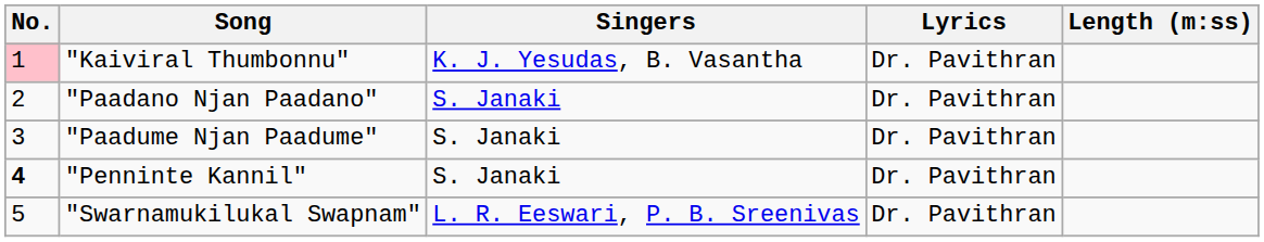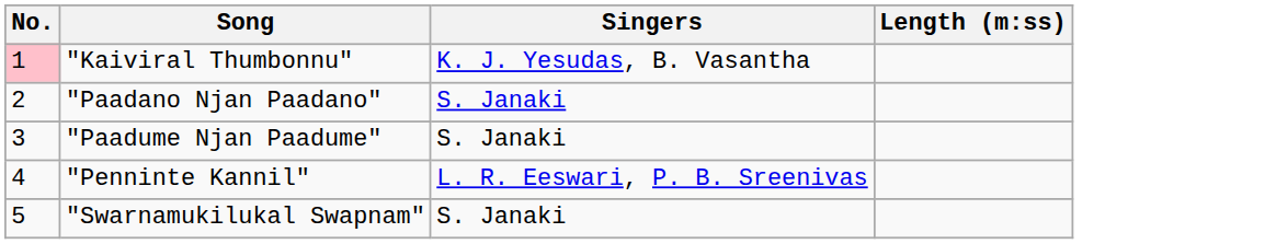 <table class="wikitable" style="font-size:95%;">
 <tr>
 <th>No.</th>
 <th>Song</th>
 <th>Singers</th>
-<th>Lyrics</th>
 <th>Length (m:ss)</th>
 </tr>
 <tr>
 <td style="background: pink;">1</td>
 <td>"Kaiviral Thumbonnu"</td>
 <td><a href='#'>K. J. Yesudas</a>, B. Vasantha</td>
-<td>Dr. Pavithran</td>
 <td></td>
 </tr>
 <tr>
 <td>2</td>
 <td>"Paadano Njan Paadano"</td>
 <td><a href='#'>S. Janaki</a></td>
-<td>Dr. Pavithran</td>
 <td></td>
 </tr>
 <tr>
 <td>3</td>
 <td>"Paadume Njan Paadume"</td>
 <td>S. Janaki</td>
-<td>Dr. Pavithran</td>
 <td></td>
 </tr>
 <tr>
-<td><strong>4</strong></td>
+<td>4</td>
 <td>"Penninte Kannil"</td>
-<td>S. Janaki</td>
-<td>Dr. Pavithran</td>
+<td><a href='#'>L. R. Eeswari</a>, <a href='#'>P. B. Sreenivas</a></td>
 <td></td>
 </tr>
 <tr>
 <td>5</td>
 <td>"Swarnamukilukal Swapnam"</td>
-<td><a href='#'>L. R. Eeswari</a>, <a href='#'>P. B. Sreenivas</a></td>
-<td>Dr. Pavithran</td>
+<td>S. Janaki</td>
 <td></td>
 </tr>
 </table>
